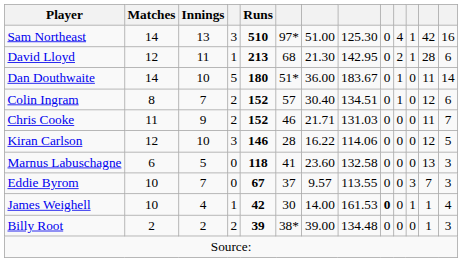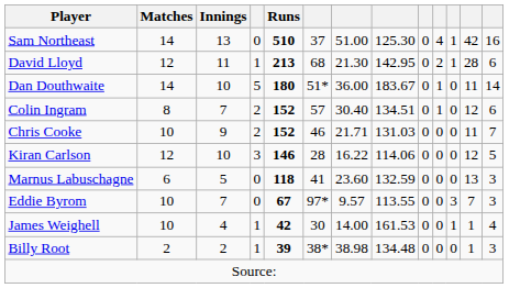 <table class="wikitable" style="text-align:center">
 <tr>
 <th>Player</th>
 <th>Matches</th>
 <th>Innings</th>
 <th></th>
 <th>Runs</th>
 <th></th>
 <th></th>
 <th></th>
 <th></th>
 <th></th>
 <th></th>
 <th></th>
 <th></th>
 </tr>
 <tr>
 <td align="left"><a href='#'>Sam Northeast</a></td>
 <td>14</td>
 <td>13</td>
-<td>3</td>
+<td>0</td>
 <td><strong>510</strong></td>
-<td>97*</td>
+<td>37</td>
 <td>51.00</td>
 <td>125.30</td>
 <td>0</td>
 <td>4</td>
 <td>1</td>
 <td>42</td>
 <td>16</td>
 </tr>
 <tr>
 <td align="left"><a href='#'>David Lloyd</a></td>
 <td>12</td>
 <td>11</td>
 <td>1</td>
 <td><strong>213</strong></td>
 <td>68</td>
 <td>21.30</td>
 <td>142.95</td>
 <td>0</td>
 <td>2</td>
 <td>1</td>
 <td>28</td>
 <td>6</td>
 </tr>
 <tr>
 <td align="left"><a href='#'>Dan Douthwaite</a></td>
 <td>14</td>
 <td>10</td>
 <td>5</td>
 <td><strong>180</strong></td>
 <td>51*</td>
 <td>36.00</td>
 <td>183.67</td>
 <td>0</td>
 <td>1</td>
 <td>0</td>
 <td>11</td>
 <td>14</td>
 </tr>
 <tr>
 <td align="left"><a href='#'>Colin Ingram</a></td>
 <td>8</td>
 <td>7</td>
 <td>2</td>
 <td><strong>152</strong></td>
 <td>57</td>
 <td>30.40</td>
 <td>134.51</td>
 <td>0</td>
 <td>1</td>
 <td>0</td>
 <td>12</td>
 <td>6</td>
 </tr>
 <tr>
 <td align="left"><a href='#'>Chris Cooke</a></td>
-<td>11</td>
+<td>10</td>
 <td>9</td>
 <td>2</td>
 <td><strong>152</strong></td>
 <td>46</td>
 <td>21.71</td>
 <td>131.03</td>
 <td>0</td>
 <td>0</td>
 <td>0</td>
 <td>11</td>
 <td>7</td>
 </tr>
 <tr>
 <td align="left"><a href='#'>Kiran Carlson</a></td>
 <td>12</td>
 <td>10</td>
 <td>3</td>
 <td><strong>146</strong></td>
 <td>28</td>
 <td>16.22</td>
 <td>114.06</td>
 <td>0</td>
 <td>0</td>
 <td>0</td>
 <td>12</td>
 <td>5</td>
 </tr>
 <tr>
 <td align="left"><a href='#'>Marnus Labuschagne</a></td>
 <td>6</td>
 <td>5</td>
 <td>0</td>
 <td><strong>118</strong></td>
 <td>41</td>
 <td>23.60</td>
-<td>132.58</td>
+<td>132.59</td>
 <td>0</td>
 <td>0</td>
 <td>0</td>
 <td>13</td>
 <td>3</td>
 </tr>
 <tr>
 <td align="left"><a href='#'>Eddie Byrom</a></td>
 <td>10</td>
 <td>7</td>
 <td>0</td>
 <td><strong>67</strong></td>
-<td>37</td>
+<td>97*</td>
 <td>9.57</td>
 <td>113.55</td>
 <td>0</td>
 <td>0</td>
 <td>3</td>
 <td>7</td>
 <td>3</td>
 </tr>
 <tr>
 <td align="left"><a href='#'>James Weighell</a></td>
 <td>10</td>
 <td>4</td>
 <td>1</td>
 <td><strong>42</strong></td>
 <td>30</td>
 <td>14.00</td>
 <td>161.53</td>
-<td><strong>0</strong></td>
+<td>0</td>
 <td>0</td>
 <td>1</td>
 <td>1</td>
 <td>4</td>
 </tr>
 <tr>
 <td align="left"><a href='#'>Billy Root</a></td>
 <td>2</td>
 <td>2</td>
-<td>2</td>
+<td>1</td>
 <td><strong>39</strong></td>
 <td>38*</td>
-<td>39.00</td>
+<td>38.98</td>
 <td>134.48</td>
 <td>0</td>
 <td>0</td>
 <td>0</td>
 <td>1</td>
 <td>3</td>
 </tr>
 <tr>
 <td colspan="13">Source:</td>
 </tr>
 </table>
